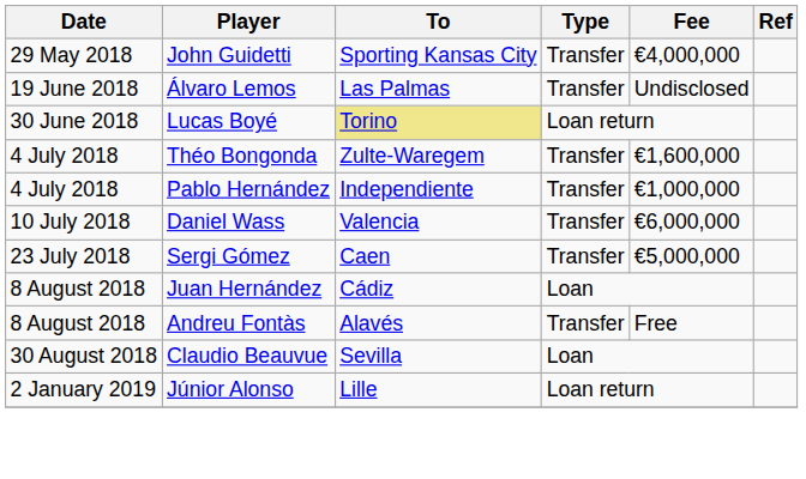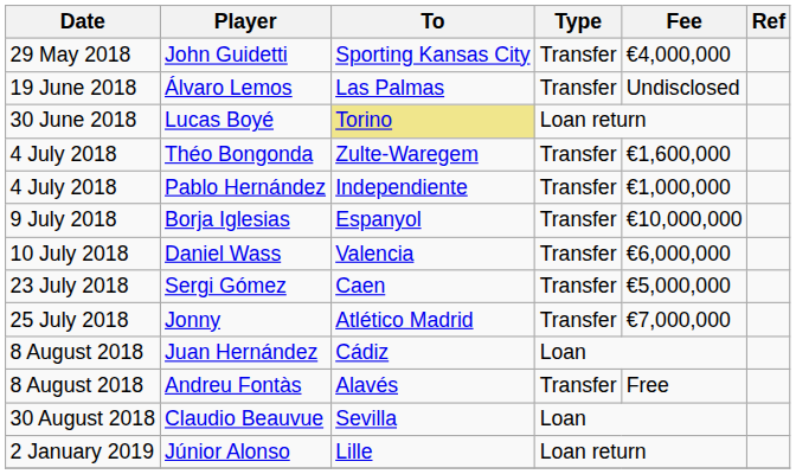 <table class="wikitable">
 <tr>
 <th>Date</th>
 <th>Player</th>
 <th>To</th>
 <th>Type</th>
 <th>Fee</th>
 <th>Ref</th>
 </tr>
 <tr>
 <td>29 May 2018</td>
 <td> <a href='#'>John Guidetti</a></td>
 <td> <a href='#'>Sporting Kansas City</a></td>
 <td>Transfer</td>
 <td>€4,000,000</td>
 <td></td>
 </tr>
 <tr>
 <td>19 June 2018</td>
 <td> <a href='#'>Álvaro Lemos</a></td>
 <td> <a href='#'>Las Palmas</a></td>
 <td>Transfer</td>
 <td>Undisclosed</td>
 <td></td>
 </tr>
 <tr>
 <td>30 June 2018</td>
 <td> <a href='#'>Lucas Boyé</a></td>
 <td style="background: khaki;"> <a href='#'>Torino</a></td>
 <td colspan=2>Loan return</td>
 <td></td>
 </tr>
 <tr>
 <td>4 July 2018</td>
 <td> <a href='#'>Théo Bongonda</a></td>
 <td> <a href='#'>Zulte-Waregem</a></td>
 <td>Transfer</td>
 <td>€1,600,000</td>
 <td></td>
 </tr>
 <tr>
 <td>4 July 2018</td>
 <td> <a href='#'>Pablo Hernández</a></td>
 <td> <a href='#'>Independiente</a></td>
 <td>Transfer</td>
 <td>€1,000,000</td>
 <td></td>
 </tr>
 <tr>
+<td>9 July 2018</td>
+<td> <a href='#'>Borja Iglesias</a></td>
+<td> <a href='#'>Espanyol</a></td>
+<td>Transfer</td>
+<td>€10,000,000</td>
+<td></td>
+</tr>
+<tr>
 <td>10 July 2018</td>
 <td> <a href='#'>Daniel Wass</a></td>
 <td> <a href='#'>Valencia</a></td>
 <td>Transfer</td>
 <td>€6,000,000</td>
 <td></td>
 </tr>
 <tr>
 <td>23 July 2018</td>
 <td> <a href='#'>Sergi Gómez</a></td>
 <td> <a href='#'>Caen</a></td>
 <td>Transfer</td>
 <td>€5,000,000</td>
+<td></td>
+</tr>
+<tr>
+<td>25 July 2018</td>
+<td> <a href='#'>Jonny</a></td>
+<td> <a href='#'>Atlético Madrid</a></td>
+<td>Transfer</td>
+<td>€7,000,000</td>
 <td></td>
 </tr>
 <tr>
 <td>8 August 2018</td>
 <td> <a href='#'>Juan Hernández</a></td>
 <td> <a href='#'>Cádiz</a></td>
 <td colspan=2>Loan</td>
 <td></td>
 </tr>
 <tr>
 <td>8 August 2018</td>
 <td> <a href='#'>Andreu Fontàs</a></td>
 <td> <a href='#'>Alavés</a></td>
 <td>Transfer</td>
 <td>Free</td>
 <td></td>
 </tr>
 <tr>
 <td>30 August 2018</td>
 <td> <a href='#'>Claudio Beauvue</a></td>
 <td> <a href='#'>Sevilla</a></td>
 <td colspan=2>Loan</td>
 <td></td>
 </tr>
 <tr>
 <td>2 January 2019</td>
 <td> <a href='#'>Júnior Alonso</a></td>
 <td> <a href='#'>Lille</a></td>
 <td colspan=2>Loan return</td>
 <td></td>
 </tr>
 <tr>
 </tr>
 </table>
